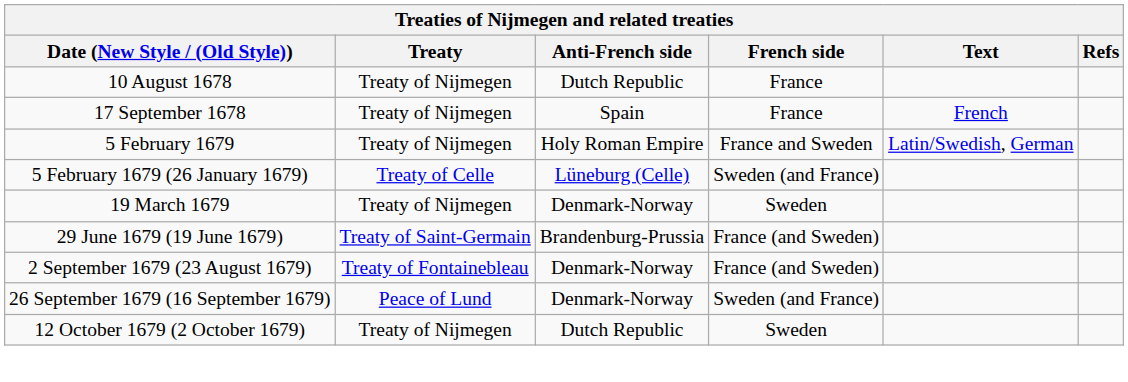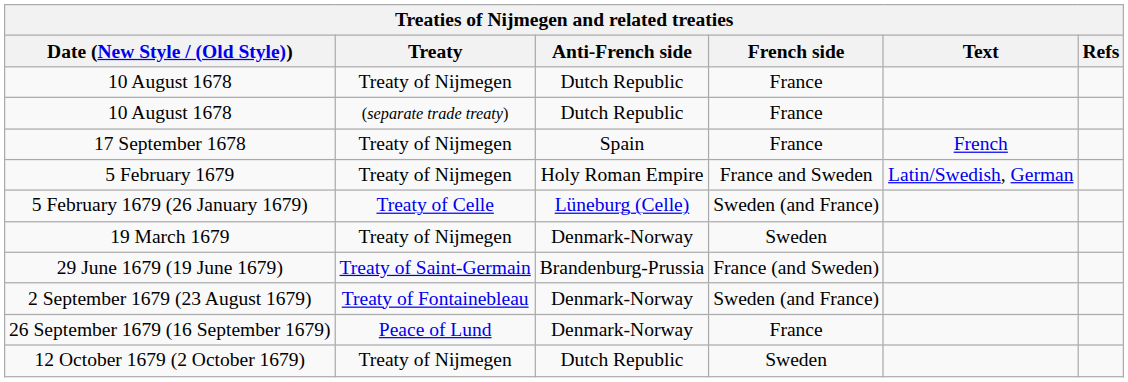 <table class="wikitable" style="text-align:center;">
 <tr>
 <th colspan="6" align="center">Treaties of Nijmegen and related treaties</th>
 </tr>
 <tr>
 <th>Date (<a href='#'>New Style / (Old Style)</a>)</th>
 <th>Treaty</th>
 <th>Anti-French side</th>
 <th>French side</th>
 <th>Text</th>
 <th>Refs</th>
 </tr>
 <tr>
 <td>10 August 1678</td>
 <td>Treaty of Nijmegen</td>
+<td>Dutch Republic</td>
+<td>France</td>
+<td></td>
+<td></td>
+</tr>
+<tr>
+<td>10 August 1678</td>
+<td><small>(<em>separate trade treaty</em>)</small></td>
 <td>Dutch Republic</td>
 <td>France</td>
 <td></td>
 <td></td>
 </tr>
 <tr>
 <td>17 September 1678</td>
 <td>Treaty of Nijmegen</td>
 <td>Spain</td>
 <td>France</td>
 <td><a href='#'>French</a></td>
 <td></td>
 </tr>
 <tr>
 <td>5 February 1679</td>
 <td>Treaty of Nijmegen</td>
 <td>Holy Roman Empire</td>
 <td>France and Sweden</td>
 <td><a href='#'>Latin/Swedish</a>, <a href='#'>German</a></td>
 <td></td>
 </tr>
 <tr>
 <td>5 February 1679 (26 January 1679)</td>
 <td><a href='#'>Treaty of Celle</a></td>
 <td><a href='#'>Lüneburg (Celle)</a></td>
 <td>Sweden (and France)</td>
 <td></td>
 <td></td>
 </tr>
 <tr>
 <td>19 March 1679</td>
 <td>Treaty of Nijmegen</td>
 <td>Denmark-Norway</td>
 <td>Sweden</td>
 <td></td>
 <td></td>
 </tr>
 <tr>
 <td>29 June 1679 (19 June 1679)</td>
 <td><a href='#'>Treaty of Saint-Germain</a></td>
 <td>Brandenburg-Prussia</td>
 <td>France (and Sweden)</td>
 <td></td>
 <td></td>
 </tr>
 <tr>
 <td>2 September 1679 (23 August 1679)</td>
 <td><a href='#'>Treaty of Fontainebleau</a></td>
 <td>Denmark-Norway</td>
-<td>France (and Sweden)</td>
+<td>Sweden (and France)</td>
 <td></td>
 <td></td>
 </tr>
 <tr>
 <td>26 September 1679 (16 September 1679)</td>
 <td><a href='#'>Peace of Lund</a></td>
 <td>Denmark-Norway</td>
-<td>Sweden (and France)</td>
+<td>France</td>
 <td></td>
 <td></td>
 </tr>
 <tr>
 <td>12 October 1679 (2 October 1679)</td>
 <td>Treaty of Nijmegen</td>
 <td>Dutch Republic</td>
 <td>Sweden</td>
 <td></td>
 <td></td>
 </tr>
 </table>
